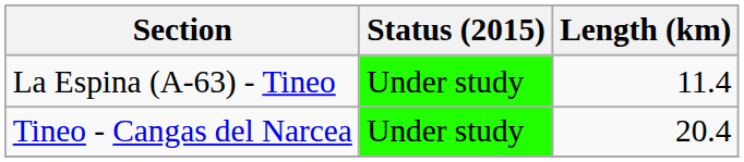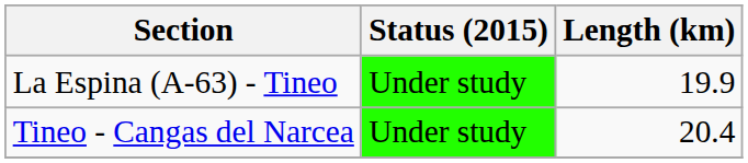 <table class="wikitable">
 <tr>
 <th>Section</th>
 <th>Status (2015)</th>
 <th>Length (km)</th>
 </tr>
 <tr>
 <td>La Espina (A-63) - <a href='#'>Tineo</a></td>
 <td style="background:#22FF00">Under study</td>
-<td align="right">11.4</td>
+<td align="right">19.9</td>
 </tr>
 <tr>
 <td><a href='#'>Tineo</a> - <a href='#'>Cangas del Narcea</a></td>
 <td style="background:#22FF00">Under study</td>
 <td align="right">20.4</td>
 </tr>
 <tr>
 </tr>
 </table>
